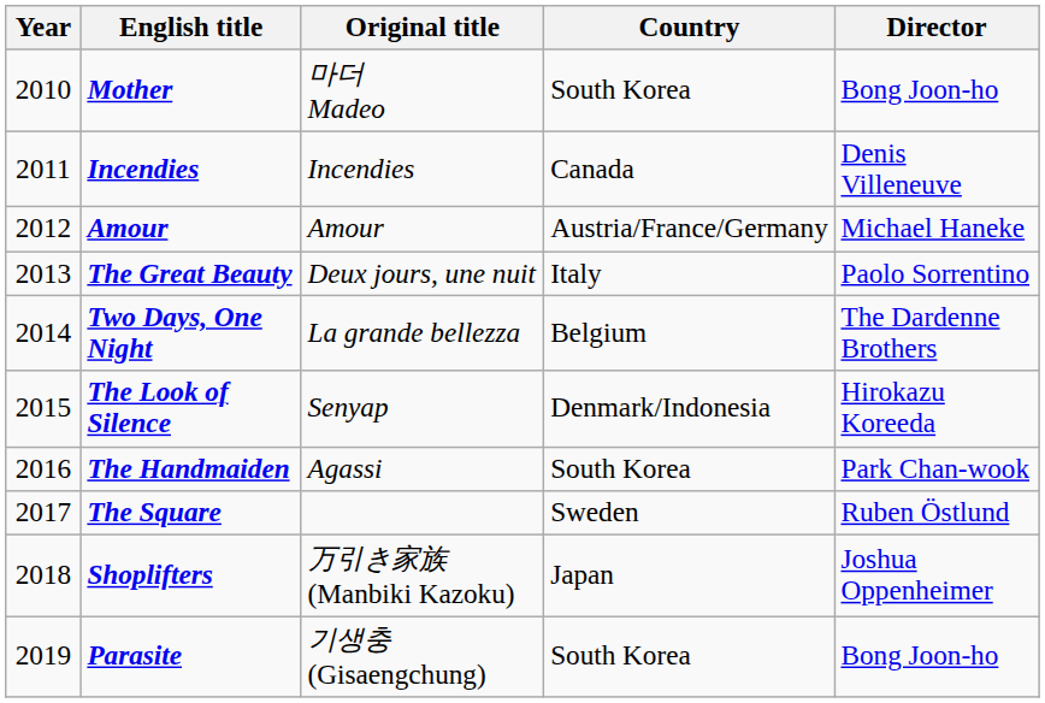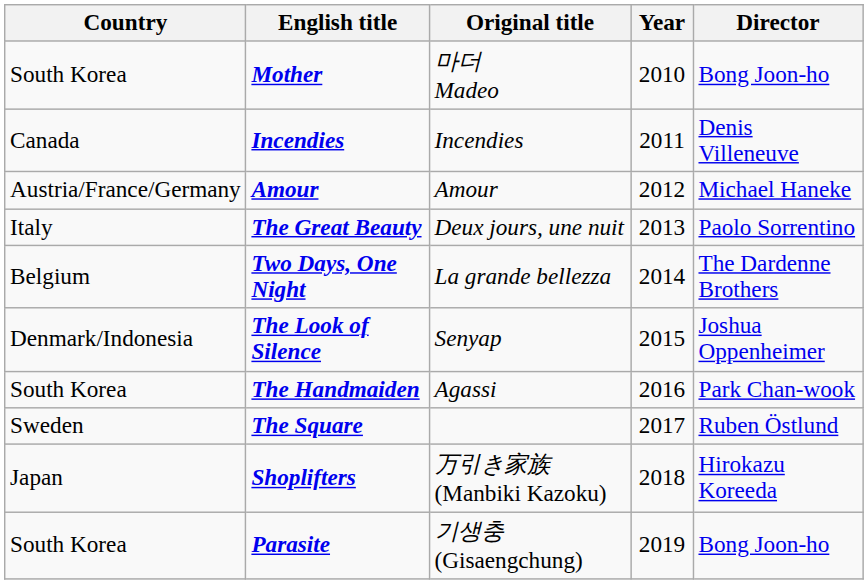 <table class="wikitable" width="95%" cellpadding="5">
 <tr>
-<th width="050"><strong>Year</strong></th>
+<th width="150"><strong>Country</strong></th>
 <th width="250"><strong>English title</strong></th>
 <th width="250"><strong>Original title</strong></th>
-<th width="150"><strong>Country</strong></th>
+<th width="050"><strong>Year</strong></th>
 <th width="200"><strong>Director</strong></th>
 </tr>
 <tr>
-<td style="text-align:center;">2010</td>
+<td>South Korea</td>
 <td><strong><em><a href='#'>Mother</a></em></strong></td>
 <td><em>마더</em><br><em>Madeo</em></td>
-<td>South Korea</td>
+<td style="text-align:center;">2010</td>
 <td><a href='#'>Bong Joon-ho</a></td>
 </tr>
 <tr>
-<td style="text-align:center;">2011</td>
+<td>Canada</td>
 <td><strong><em><a href='#'>Incendies</a></em></strong></td>
 <td><em>Incendies</em></td>
-<td>Canada</td>
+<td style="text-align:center;">2011</td>
 <td><a href='#'>Denis Villeneuve</a></td>
 </tr>
 <tr>
-<td style="text-align:center;">2012</td>
+<td>Austria/France/Germany</td>
 <td><strong><em><a href='#'>Amour</a></em></strong></td>
 <td><em>Amour</em></td>
-<td>Austria/France/Germany</td>
+<td style="text-align:center;">2012</td>
 <td><a href='#'>Michael Haneke</a></td>
 </tr>
 <tr>
-<td style="text-align:center;">2013</td>
+<td>Italy</td>
 <td><strong><em><a href='#'>The Great Beauty</a></em></strong></td>
 <td><em>Deux jours, une nuit</em></td>
-<td>Italy</td>
+<td style="text-align:center;">2013</td>
 <td><a href='#'>Paolo Sorrentino</a></td>
 </tr>
 <tr>
-<td style="text-align:center;">2014</td>
+<td>Belgium</td>
 <td><strong><em><a href='#'>Two Days, One Night</a></em></strong></td>
 <td><em>La grande bellezza</em></td>
-<td>Belgium</td>
+<td style="text-align:center;">2014</td>
 <td><a href='#'>The Dardenne Brothers</a></td>
 </tr>
 <tr>
-<td style="text-align:center;">2015</td>
+<td>Denmark/Indonesia</td>
 <td><strong><em><a href='#'>The Look of Silence</a></em></strong></td>
 <td><em>Senyap</em></td>
-<td>Denmark/Indonesia</td>
+<td style="text-align:center;">2015</td>
+<td><a href='#'>Joshua Oppenheimer</a></td>
+</tr>
+<tr>
+<td>South Korea</td>
+<td><strong><em><a href='#'>The Handmaiden</a></em></strong></td>
+<td><em>Agassi</em></td>
+<td style="text-align:center;">2016</td>
+<td><a href='#'>Park Chan-wook</a></td>
+</tr>
+<tr>
+<td>Sweden</td>
+<td><strong><em><a href='#'>The Square</a></em></strong></td>
+<td></td>
+<td style="text-align:center;">2017</td>
+<td><a href='#'>Ruben Östlund</a></td>
+</tr>
+<tr>
+<td>Japan</td>
+<td><strong><em><a href='#'>Shoplifters</a></em></strong></td>
+<td><em>万引き家族</em> (Manbiki Kazoku)</td>
+<td style="text-align:center;">2018</td>
 <td><a href='#'>Hirokazu Koreeda</a></td>
 </tr>
 <tr>
-<td style="text-align:center;">2016</td>
-<td><strong><em><a href='#'>The Handmaiden</a></em></strong></td>
-<td><em>Agassi</em></td>
 <td>South Korea</td>
-<td><a href='#'>Park Chan-wook</a></td>
-</tr>
-<tr>
-<td style="text-align:center;">2017</td>
-<td><strong><em><a href='#'>The Square</a></em></strong></td>
-<td></td>
-<td>Sweden</td>
-<td><a href='#'>Ruben Östlund</a></td>
-</tr>
-<tr>
-<td style="text-align:center;">2018</td>
-<td><strong><em><a href='#'>Shoplifters</a></em></strong></td>
-<td><em>万引き家族</em> (Manbiki Kazoku)</td>
-<td>Japan</td>
-<td><a href='#'>Joshua Oppenheimer</a></td>
-</tr>
-<tr>
-<td style="text-align:center;">2019</td>
 <td><strong><em><a href='#'>Parasite</a></em></strong></td>
 <td><em>기생충</em> (Gisaengchung)</td>
-<td>South Korea</td>
+<td style="text-align:center;">2019</td>
 <td><a href='#'>Bong Joon-ho</a></td>
 </tr>
 </table>
